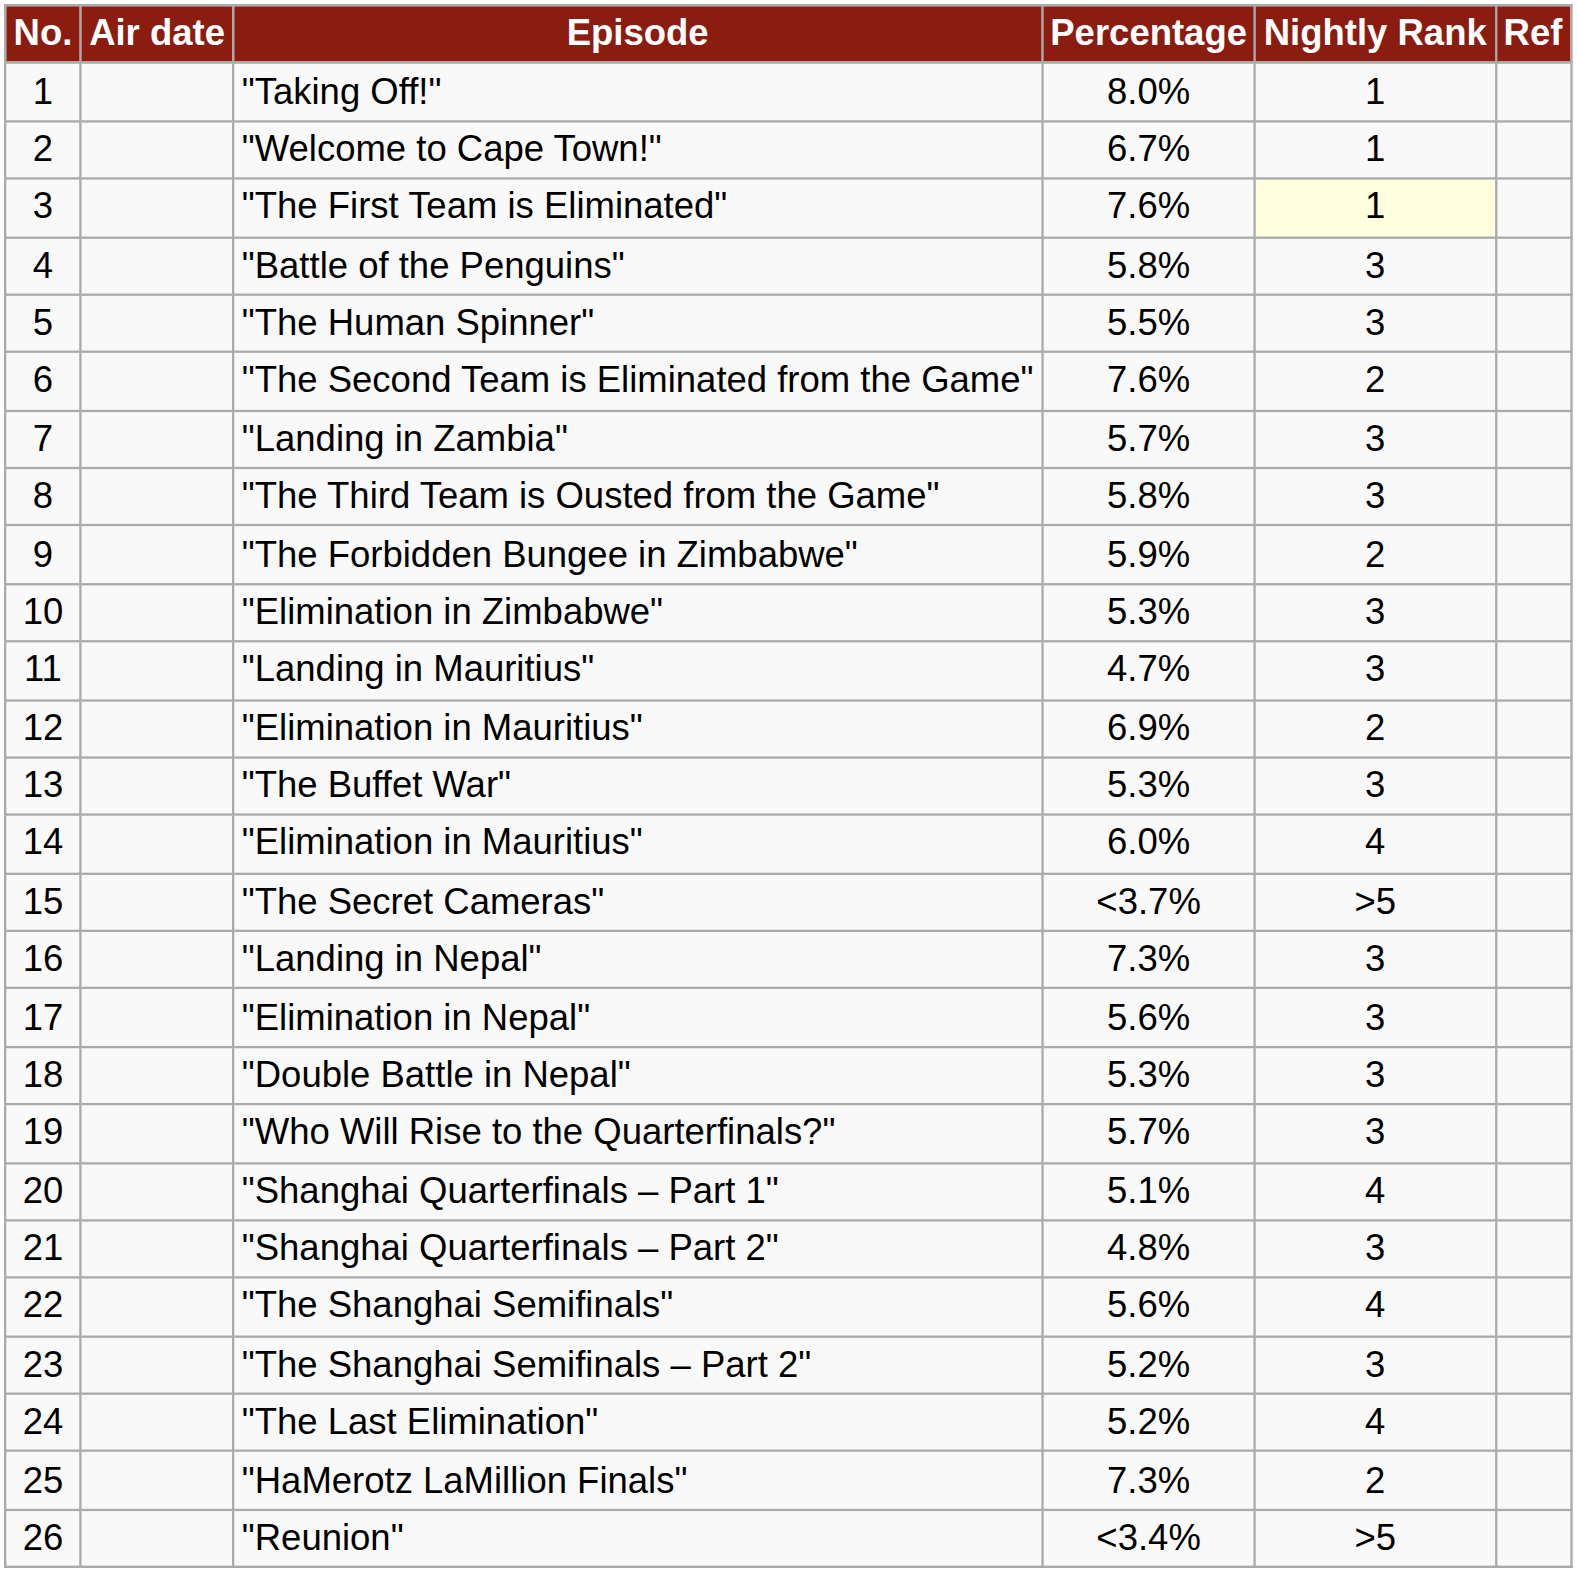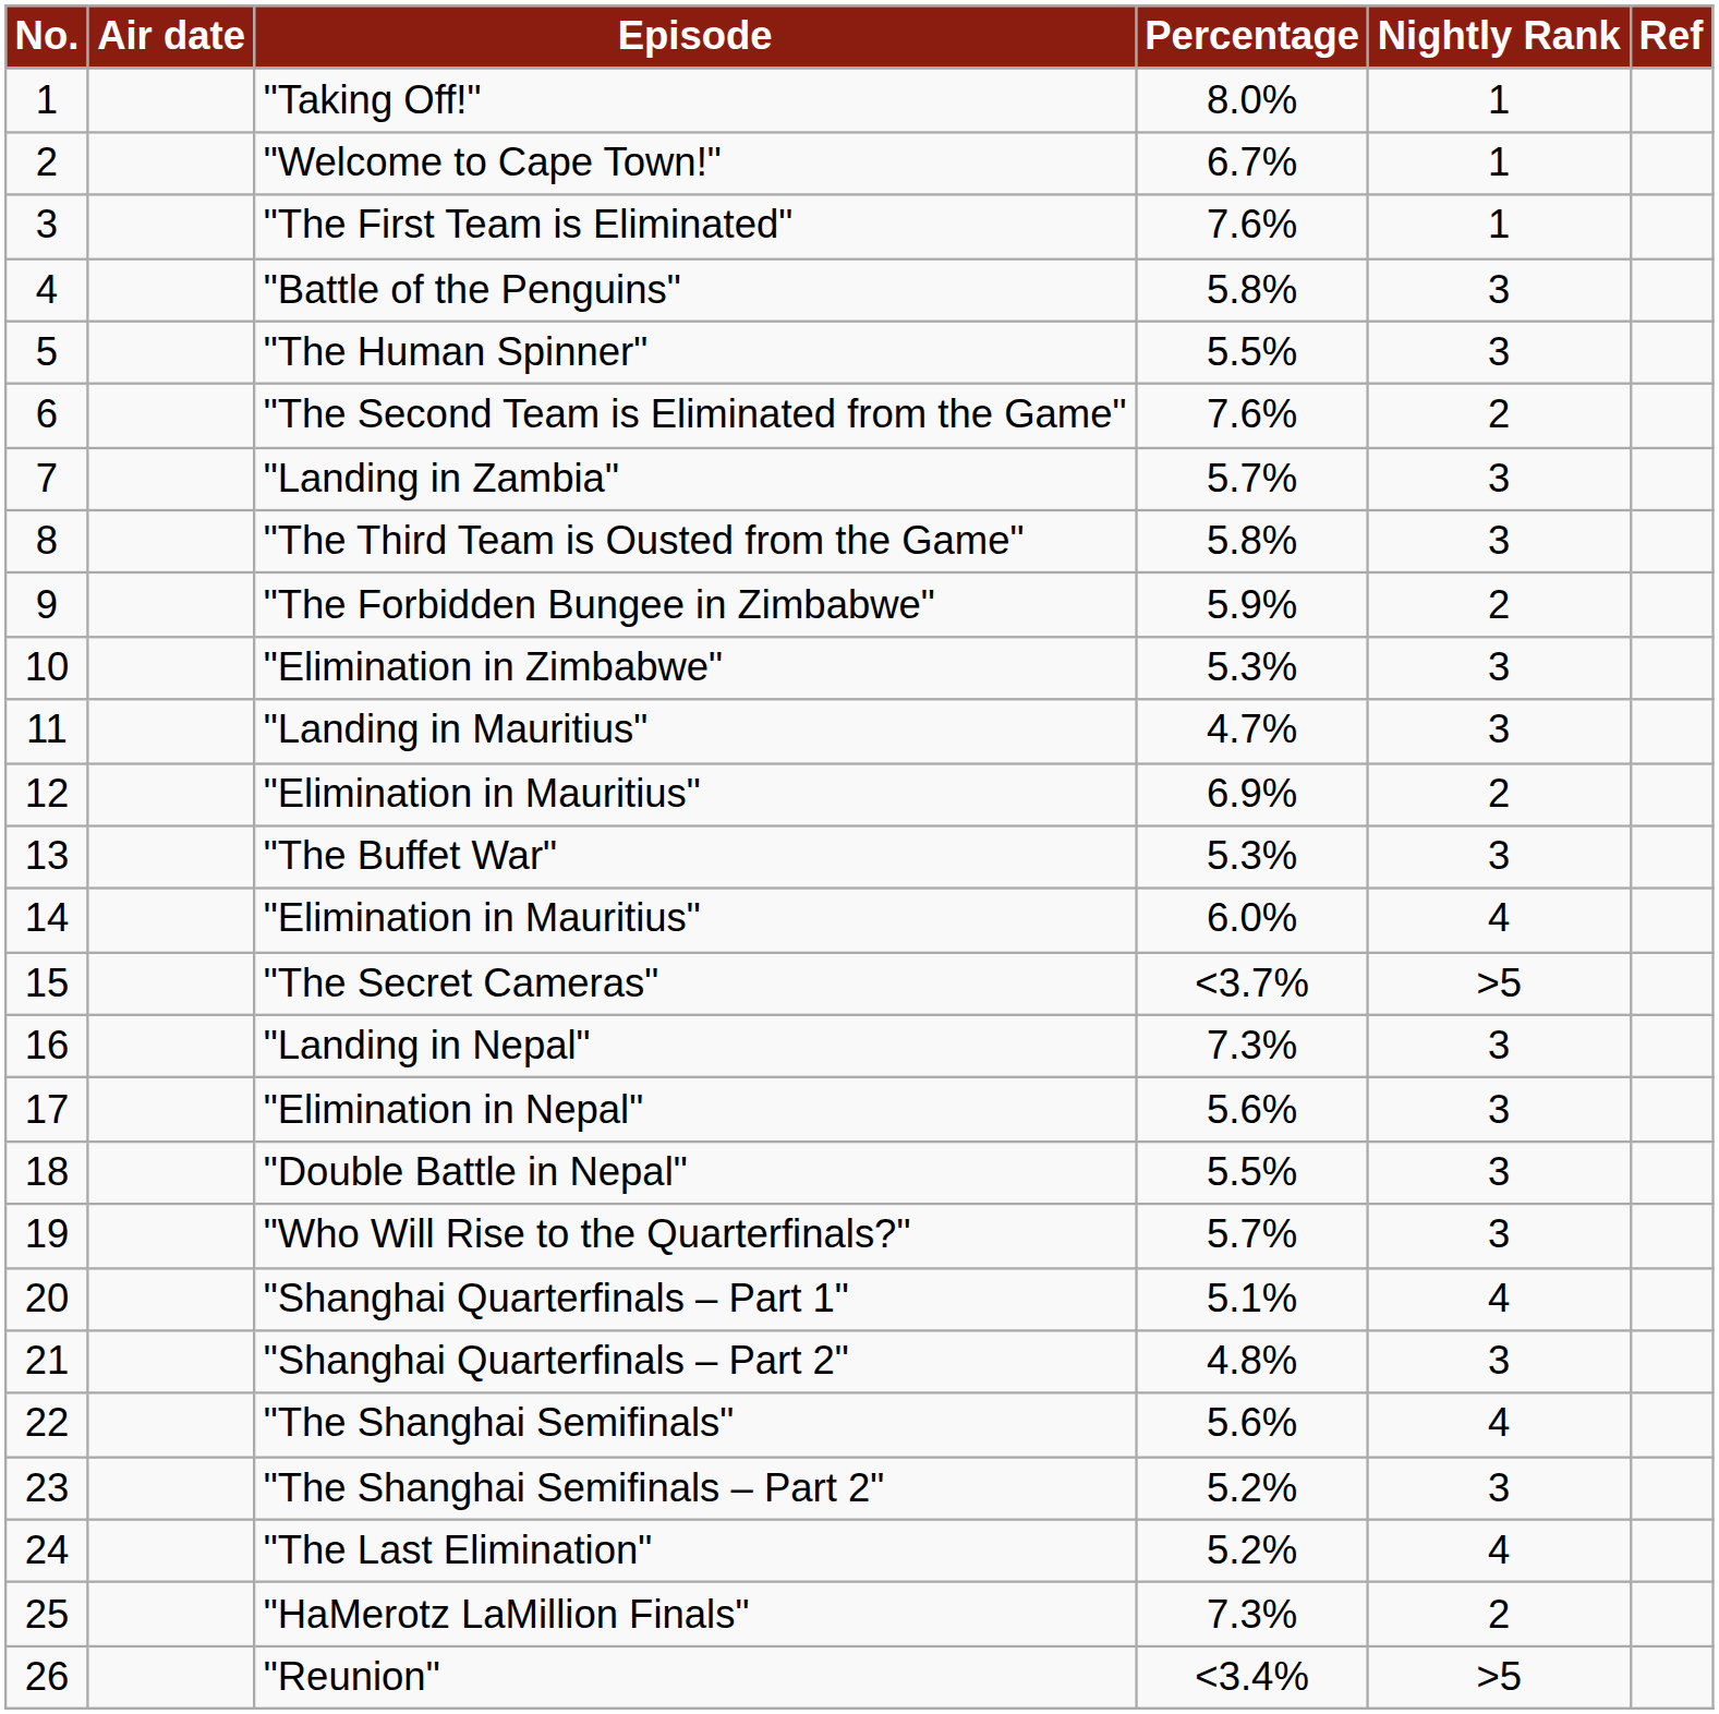 <table class="wikitable" style="text-align:center;">
 <tr>
 <th style="background:#8b1c10; color:white;">No.</th>
 <th style="background:#8b1c10; color:white;">Air date</th>
 <th style="background:#8b1c10; color:white;">Episode</th>
 <th style="background:#8b1c10; color:white;">Percentage</th>
 <th style="background:#8b1c10; color:white;">Nightly Rank</th>
 <th style="background:#8b1c10; color:white;">Ref</th>
 </tr>
 <tr>
 <td>1</td>
 <td style="text-align:left;"></td>
 <td style="text-align:left;">"Taking Off!"</td>
 <td>8.0%</td>
 <td>1</td>
 <td></td>
 </tr>
 <tr>
 <td>2</td>
 <td style="text-align:left;"></td>
 <td style="text-align:left;">"Welcome to Cape Town!"</td>
 <td>6.7%</td>
 <td>1</td>
 <td></td>
 </tr>
 <tr>
 <td>3</td>
 <td style="text-align:left;"></td>
 <td style="text-align:left;">"The First Team is Eliminated"</td>
 <td>7.6%</td>
-<td style="background: lightyellow;">1</td>
+<td>1</td>
 <td></td>
 </tr>
 <tr>
 <td>4</td>
 <td style="text-align:left;"></td>
 <td style="text-align:left;">"Battle of the Penguins"</td>
 <td>5.8%</td>
 <td>3</td>
 <td></td>
 </tr>
 <tr>
 <td>5</td>
 <td style="text-align:left;"></td>
 <td style="text-align:left;">"The Human Spinner"</td>
 <td>5.5%</td>
 <td>3</td>
 <td></td>
 </tr>
 <tr>
 <td>6</td>
 <td style="text-align:left;"></td>
 <td style="text-align:left;">"The Second Team is Eliminated from the Game"</td>
 <td>7.6%</td>
 <td>2</td>
 <td></td>
 </tr>
 <tr>
 <td>7</td>
 <td style="text-align:left;"></td>
 <td style="text-align:left;">"Landing in Zambia"</td>
 <td>5.7%</td>
 <td>3</td>
 <td></td>
 </tr>
 <tr>
 <td>8</td>
 <td style="text-align:left;"></td>
 <td style="text-align:left;">"The Third Team is Ousted from the Game"</td>
 <td>5.8%</td>
 <td>3</td>
 <td></td>
 </tr>
 <tr>
 <td>9</td>
 <td style="text-align:left;"></td>
 <td style="text-align:left;">"The Forbidden Bungee in Zimbabwe"</td>
 <td>5.9%</td>
 <td>2</td>
 <td></td>
 </tr>
 <tr>
 <td>10</td>
 <td style="text-align:left;"></td>
 <td style="text-align:left;">"Elimination in Zimbabwe"</td>
 <td>5.3%</td>
 <td>3</td>
 <td></td>
 </tr>
 <tr>
 <td>11</td>
 <td style="text-align:left;"></td>
 <td style="text-align:left;">"Landing in Mauritius"</td>
 <td>4.7%</td>
 <td>3</td>
 <td></td>
 </tr>
 <tr>
 <td>12</td>
 <td style="text-align:left;"></td>
 <td style="text-align:left;">"Elimination in Mauritius"</td>
 <td>6.9%</td>
 <td>2</td>
 <td></td>
 </tr>
 <tr>
 <td>13</td>
 <td style="text-align:left;"></td>
 <td style="text-align:left;">"The Buffet War"</td>
 <td>5.3%</td>
 <td>3</td>
 <td></td>
 </tr>
 <tr>
 <td>14</td>
 <td style="text-align:left;"></td>
 <td style="text-align:left;">"Elimination in Mauritius"</td>
 <td>6.0%</td>
 <td>4</td>
 <td></td>
 </tr>
 <tr>
 <td>15</td>
 <td style="text-align:left;"></td>
 <td style="text-align:left;">"The Secret Cameras"</td>
 <td><3.7%</td>
 <td>>5</td>
 <td></td>
 </tr>
 <tr>
 <td>16</td>
 <td style="text-align:left;"></td>
 <td style="text-align:left;">"Landing in Nepal"</td>
 <td>7.3%</td>
 <td>3</td>
 <td></td>
 </tr>
 <tr>
 <td>17</td>
 <td style="text-align:left;"></td>
 <td style="text-align:left;">"Elimination in Nepal"</td>
 <td>5.6%</td>
 <td>3</td>
 <td></td>
 </tr>
 <tr>
 <td>18</td>
 <td style="text-align:left;"></td>
 <td style="text-align:left;">"Double Battle in Nepal"</td>
-<td>5.3%</td>
+<td>5.5%</td>
 <td>3</td>
 <td></td>
 </tr>
 <tr>
 <td>19</td>
 <td style="text-align:left;"></td>
 <td style="text-align:left;">"Who Will Rise to the Quarterfinals?"</td>
 <td>5.7%</td>
 <td>3</td>
 <td></td>
 </tr>
 <tr>
 <td>20</td>
 <td style="text-align:left;"></td>
 <td style="text-align:left;">"Shanghai Quarterfinals – Part 1"</td>
 <td>5.1%</td>
 <td>4</td>
 <td></td>
 </tr>
 <tr>
 <td>21</td>
 <td style="text-align:left;"></td>
 <td style="text-align:left;">"Shanghai Quarterfinals – Part 2"</td>
 <td>4.8%</td>
 <td>3</td>
 <td></td>
 </tr>
 <tr>
 <td>22</td>
 <td style="text-align:left;"></td>
 <td style="text-align:left;">"The Shanghai Semifinals"</td>
 <td>5.6%</td>
 <td>4</td>
 <td></td>
 </tr>
 <tr>
 <td>23</td>
 <td style="text-align:left;"></td>
 <td style="text-align:left;">"The Shanghai Semifinals – Part 2"</td>
 <td>5.2%</td>
 <td>3</td>
 <td></td>
 </tr>
 <tr>
 <td>24</td>
 <td style="text-align:left;"></td>
 <td style="text-align:left;">"The Last Elimination"</td>
 <td>5.2%</td>
 <td>4</td>
 <td></td>
 </tr>
 <tr>
 <td>25</td>
 <td style="text-align:left;"></td>
 <td style="text-align:left;">"HaMerotz LaMillion Finals"</td>
 <td>7.3%</td>
 <td>2</td>
 <td></td>
 </tr>
 <tr>
 <td>26</td>
 <td style="text-align:left;"></td>
 <td style="text-align:left;">"Reunion"</td>
 <td><3.4%</td>
 <td>>5</td>
 <td></td>
 </tr>
 <tr>
 </tr>
 </table>
